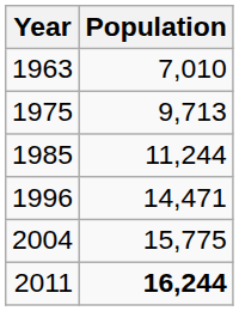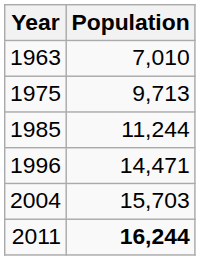 <table class="wikitable" style="line-height:1.1em;">
 <tr>
 <th>Year</th>
 <th>Population</th>
 </tr>
 <tr align="right">
 <td>1963</td>
 <td>7,010</td>
 </tr>
 <tr align="right">
 <td>1975</td>
 <td>9,713</td>
 </tr>
 <tr align="right">
 <td>1985</td>
 <td>11,244</td>
 </tr>
 <tr align="right">
 <td>1996</td>
 <td>14,471</td>
 </tr>
 <tr align="right">
 <td>2004</td>
-<td>15,775</td>
+<td>15,703</td>
 </tr>
 <tr align="right">
 <td>2011</td>
 <td><strong>16,244</strong></td>
 </tr>
 </table>
